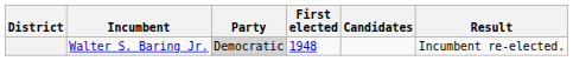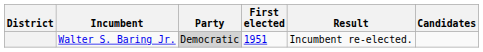 <table class=wikitable>
 <tr valign=bottom>
 <th>District</th>
 <th>Incumbent</th>
 <th>Party</th>
 <th>First<br>elected</th>
+<th>Result</th>
 <th>Candidates</th>
-<th>Result</th>
 </tr>
 <tr>
 <th></th>
 <td><a href='#'>Walter S. Baring Jr.</a></td>
 <td style="background: lightgrey;">Democratic</td>
-<td><a href='#'>1948</a></td>
+<td><a href='#'>1951</a></td>
+<td>Incumbent re-elected.</td>
 <td nowrap></td>
-<td>Incumbent re-elected.</td>
 </tr>
 </table>
